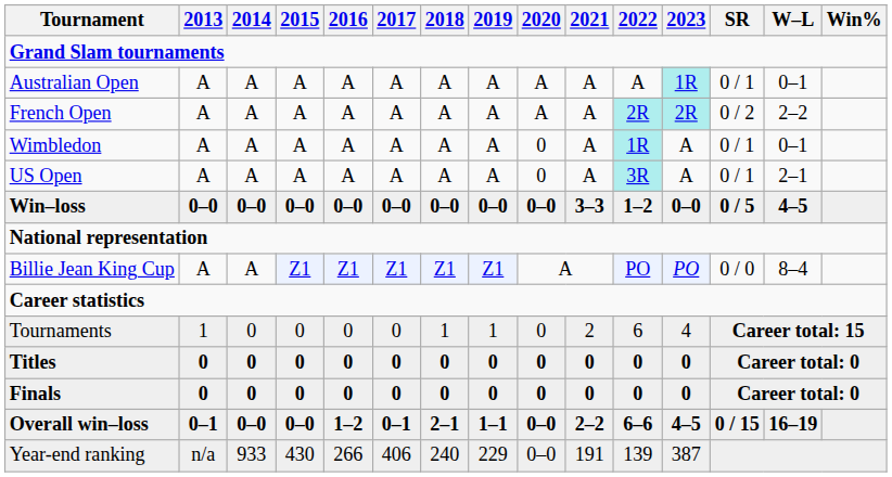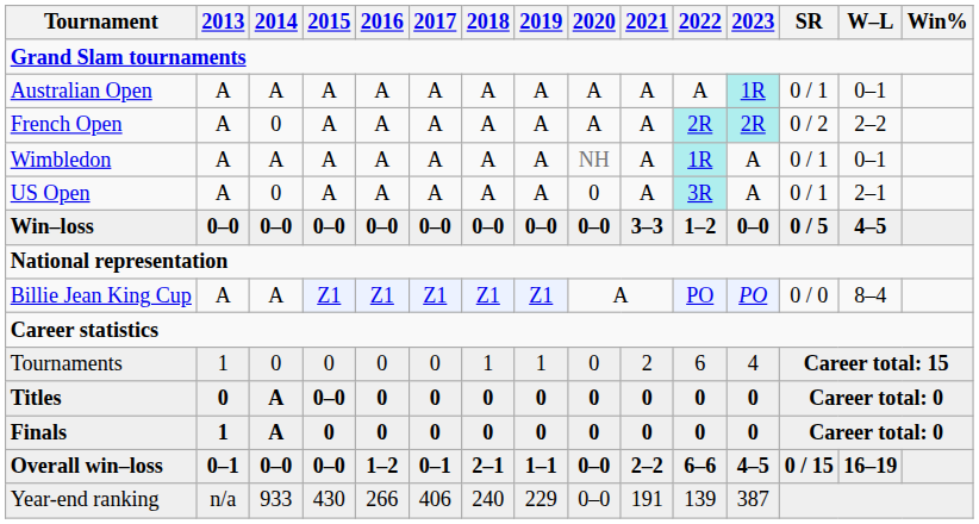 <table class="wikitable" style="text-align:center;">
 <tr>
 <th>Tournament</th>
 <th><a href='#'>2013</a></th>
 <th><a href='#'>2014</a></th>
 <th><a href='#'>2015</a></th>
 <th><a href='#'>2016</a></th>
 <th><a href='#'>2017</a></th>
 <th><a href='#'>2018</a></th>
 <th><a href='#'>2019</a></th>
 <th><a href='#'>2020</a></th>
 <th><a href='#'>2021</a></th>
 <th><a href='#'>2022</a></th>
 <th><a href='#'>2023</a></th>
 <th>SR</th>
 <th>W–L</th>
 <th>Win%</th>
 </tr>
 <tr>
 <td colspan="15" align="left"><strong><a href='#'>Grand Slam tournaments</a></strong></td>
 </tr>
 <tr>
 <td align="left"><a href='#'>Australian Open</a></td>
 <td>A</td>
 <td>A</td>
 <td>A</td>
 <td>A</td>
 <td>A</td>
 <td>A</td>
 <td>A</td>
 <td>A</td>
 <td>A</td>
 <td>A</td>
 <td bgcolor=afeeee><a href='#'>1R</a></td>
 <td>0 / 1</td>
 <td>0–1</td>
 <td></td>
 </tr>
 <tr>
 <td align="left"><a href='#'>French Open</a></td>
 <td>A</td>
-<td>A</td>
+<td>0</td>
 <td>A</td>
 <td>A</td>
 <td>A</td>
 <td>A</td>
 <td>A</td>
 <td>A</td>
 <td>A</td>
 <td bgcolor=afeeee><a href='#'>2R</a></td>
 <td bgcolor=afeeee><a href='#'>2R</a></td>
 <td>0 / 2</td>
 <td>2–2</td>
 <td></td>
 </tr>
 <tr>
 <td align="left"><a href='#'>Wimbledon</a></td>
 <td>A</td>
 <td>A</td>
 <td>A</td>
 <td>A</td>
 <td>A</td>
 <td>A</td>
 <td>A</td>
-<td>0</td>
+<td style=color:#767676>NH</td>
 <td>A</td>
 <td bgcolor=afeeee><a href='#'>1R</a></td>
 <td>A</td>
 <td>0 / 1</td>
 <td>0–1</td>
 <td></td>
 </tr>
 <tr>
 <td align="left"><a href='#'>US Open</a></td>
 <td>A</td>
-<td>A</td>
+<td>0</td>
 <td>A</td>
 <td>A</td>
 <td>A</td>
 <td>A</td>
 <td>A</td>
 <td>0</td>
 <td>A</td>
 <td bgcolor=afeeee><a href='#'>3R</a></td>
 <td>A</td>
 <td>0 / 1</td>
 <td>2–1</td>
 <td></td>
 </tr>
 <tr style="background:#efefef;font-weight:bold">
 <td align="left">Win–loss</td>
 <td>0–0</td>
 <td>0–0</td>
 <td>0–0</td>
 <td>0–0</td>
 <td>0–0</td>
 <td>0–0</td>
 <td>0–0</td>
 <td>0–0</td>
 <td>3–3</td>
 <td>1–2</td>
 <td>0–0</td>
 <td>0 / 5</td>
 <td>4–5</td>
 <td></td>
 </tr>
 <tr>
 <td colspan="15" align="left"><strong>National representation</strong></td>
 </tr>
 <tr>
 <td align="left"><a href='#'>Billie Jean King Cup</a></td>
 <td>A</td>
 <td>A</td>
 <td bgcolor=ecf2ff><a href='#'>Z1</a></td>
 <td bgcolor=ecf2ff><a href='#'>Z1</a></td>
 <td bgcolor=ecf2ff><a href='#'>Z1</a></td>
 <td bgcolor=ecf2ff><a href='#'>Z1</a></td>
 <td bgcolor=ecf2ff><a href='#'>Z1</a></td>
 <td colspan="2">A</td>
 <td bgcolor=ecf2ff><a href='#'>PO</a></td>
 <td bgcolor=ecf2ff><em><a href='#'>PO</a></em></td>
 <td>0 / 0</td>
 <td>8–4</td>
 <td></td>
 </tr>
 <tr>
 <td colspan="15" align="left"><strong>Career statistics</strong></td>
 </tr>
 <tr bgcolor="efefef">
 <td align="left">Tournaments</td>
 <td>1</td>
 <td>0</td>
 <td>0</td>
 <td>0</td>
 <td>0</td>
 <td>1</td>
 <td>1</td>
 <td>0</td>
 <td>2</td>
 <td>6</td>
 <td>4</td>
 <td colspan="3"><strong>Career total: 15</strong></td>
 </tr>
 <tr style="background:#efefef;font-weight:bold">
 <td align="left">Titles</td>
 <td>0</td>
-<td>0</td>
-<td>0</td>
+<td>A</td>
+<td>0–0</td>
 <td>0</td>
 <td>0</td>
 <td>0</td>
 <td>0</td>
 <td>0</td>
 <td>0</td>
 <td>0</td>
 <td>0</td>
 <td colspan="3">Career total: 0</td>
 </tr>
 <tr style="background:#efefef;font-weight:bold">
 <td align="left">Finals</td>
-<td>0</td>
-<td>0</td>
+<td>1</td>
+<td>A</td>
 <td>0</td>
 <td>0</td>
 <td>0</td>
 <td>0</td>
 <td>0</td>
 <td>0</td>
 <td>0</td>
 <td>0</td>
 <td>0</td>
 <td colspan="3">Career total: 0</td>
 </tr>
 <tr style="background:#efefef;font-weight:bold">
 <td align="left">Overall win–loss</td>
 <td>0–1</td>
 <td>0–0</td>
 <td>0–0</td>
 <td>1–2</td>
 <td>0–1</td>
 <td>2–1</td>
 <td>1–1</td>
 <td>0–0</td>
 <td>2–2</td>
 <td>6–6</td>
 <td>4–5</td>
 <td>0 / 15</td>
 <td>16–19</td>
 <td></td>
 </tr>
 <tr bgcolor="efefef">
 <td align="left">Year-end ranking</td>
 <td>n/a</td>
 <td>933</td>
 <td>430</td>
 <td>266</td>
 <td>406</td>
 <td>240</td>
 <td>229</td>
 <td>0–0</td>
 <td>191</td>
 <td>139</td>
 <td>387</td>
 <td colspan="3"></td>
 </tr>
 </table>
